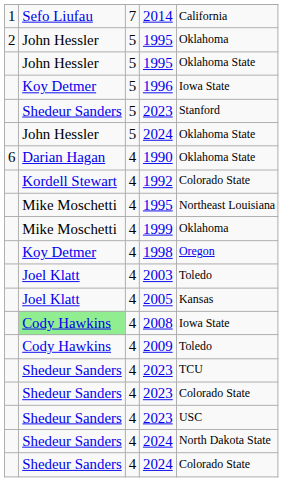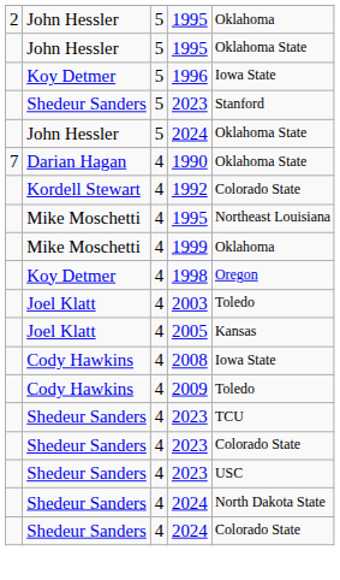 <table class="wikitable">
 <tr>
-</tr>
-<tr>
-<td>1</td>
-<td><a href='#'>Sefo Liufau</a></td>
-<td>7</td>
-<td><a href='#'>2014</a></td>
-<td style="font-size:80%;">California</td>
 </tr>
 <tr>
 <td>2</td>
 <td>John Hessler</td>
 <td>5</td>
 <td><a href='#'>1995</a></td>
 <td style="font-size:80%;">Oklahoma</td>
 </tr>
 <tr>
 <td></td>
 <td>John Hessler</td>
 <td>5</td>
 <td><a href='#'>1995</a></td>
 <td style="font-size:80%;">Oklahoma State</td>
 </tr>
 <tr>
 <td></td>
 <td><a href='#'>Koy Detmer</a></td>
 <td>5</td>
 <td><a href='#'>1996</a></td>
 <td style="font-size:80%;">Iowa State</td>
 </tr>
 <tr>
 <td></td>
 <td><a href='#'>Shedeur Sanders</a></td>
 <td>5</td>
 <td><a href='#'>2023</a></td>
 <td style="font-size:80%;">Stanford</td>
 </tr>
 <tr>
 <td></td>
 <td>John Hessler</td>
 <td>5</td>
 <td><a href='#'>2024</a></td>
 <td style="font-size:80%;">Oklahoma State</td>
 </tr>
 <tr>
-<td>6</td>
+<td>7</td>
 <td><a href='#'>Darian Hagan</a></td>
 <td>4</td>
 <td><a href='#'>1990</a></td>
 <td style="font-size:80%;">Oklahoma State</td>
 </tr>
 <tr>
 <td></td>
 <td><a href='#'>Kordell Stewart</a></td>
 <td>4</td>
 <td><a href='#'>1992</a></td>
 <td style="font-size:80%;">Colorado State</td>
 </tr>
 <tr>
 <td></td>
 <td>Mike Moschetti</td>
 <td>4</td>
 <td><a href='#'>1995</a></td>
 <td style="font-size:80%;">Northeast Louisiana</td>
 </tr>
 <tr>
 <td></td>
 <td>Mike Moschetti</td>
 <td>4</td>
 <td><a href='#'>1999</a></td>
 <td style="font-size:80%;">Oklahoma</td>
 </tr>
 <tr>
 <td></td>
 <td><a href='#'>Koy Detmer</a></td>
 <td>4</td>
 <td><a href='#'>1998</a></td>
 <td style="font-size:80%;"><a href='#'>Oregon</a></td>
 </tr>
 <tr>
 <td></td>
 <td><a href='#'>Joel Klatt</a></td>
 <td>4</td>
 <td><a href='#'>2003</a></td>
 <td style="font-size:80%;">Toledo</td>
 </tr>
 <tr>
 <td></td>
 <td><a href='#'>Joel Klatt</a></td>
 <td>4</td>
 <td><a href='#'>2005</a></td>
 <td style="font-size:80%;">Kansas</td>
 </tr>
 <tr>
 <td></td>
-<td style="background: lightgreen;"><a href='#'>Cody Hawkins</a></td>
+<td><a href='#'>Cody Hawkins</a></td>
 <td>4</td>
 <td><a href='#'>2008</a></td>
 <td style="font-size:80%;">Iowa State</td>
 </tr>
 <tr>
 <td></td>
 <td><a href='#'>Cody Hawkins</a></td>
 <td>4</td>
 <td><a href='#'>2009</a></td>
 <td style="font-size:80%;">Toledo</td>
 </tr>
 <tr>
 <td></td>
 <td><a href='#'>Shedeur Sanders</a></td>
 <td>4</td>
 <td><a href='#'>2023</a></td>
 <td style="font-size:80%;">TCU</td>
 </tr>
 <tr>
 <td></td>
 <td><a href='#'>Shedeur Sanders</a></td>
 <td>4</td>
 <td><a href='#'>2023</a></td>
 <td style="font-size:80%;">Colorado State</td>
 </tr>
 <tr>
 <td></td>
 <td><a href='#'>Shedeur Sanders</a></td>
 <td>4</td>
 <td><a href='#'>2023</a></td>
 <td style="font-size:80%;">USC</td>
 </tr>
 <tr>
 <td></td>
 <td><a href='#'>Shedeur Sanders</a></td>
 <td>4</td>
 <td><a href='#'>2024</a></td>
 <td style="font-size:80%;">North Dakota State</td>
 </tr>
 <tr>
 <td></td>
 <td><a href='#'>Shedeur Sanders</a></td>
 <td>4</td>
 <td><a href='#'>2024</a></td>
 <td style="font-size:80%;">Colorado State</td>
 </tr>
 </table>
